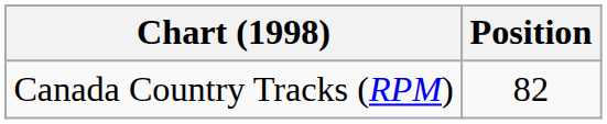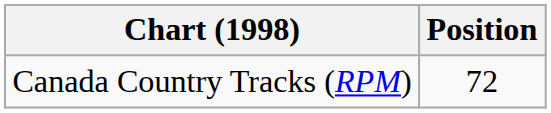 <table class="wikitable sortable">
 <tr>
 <th scope="col">Chart (1998)</th>
 <th scope="col">Position</th>
 </tr>
 <tr>
 <td>Canada Country Tracks (<em><a href='#'>RPM</a></em>)</td>
-<td align="center">82</td>
+<td align="center">72</td>
 </tr>
 </table>
